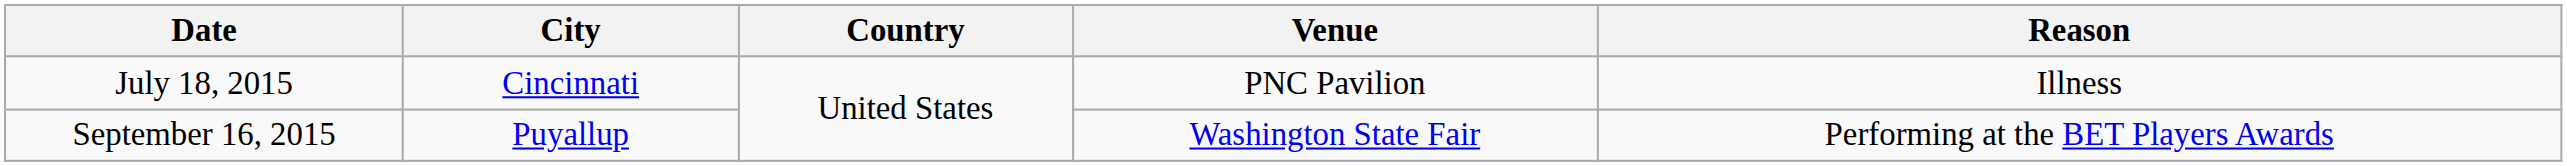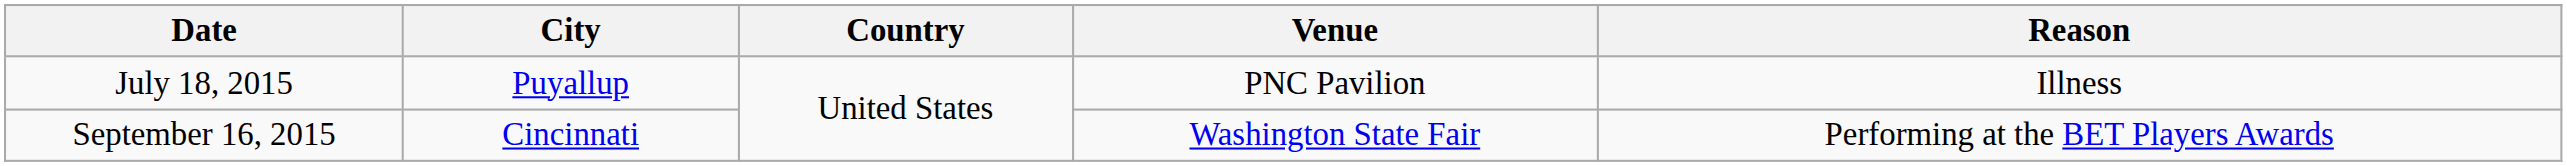 <table class="wikitable" style="text-align:center;">
 <tr>
 <th scope="col" style="width:12em;">Date</th>
 <th scope="col" style="width:10em;">City</th>
 <th scope="col" style="width:10em;">Country</th>
 <th scope="col" style="width:16em;">Venue</th>
 <th scope="col" style="width:30em;">Reason</th>
 </tr>
 <tr>
 <td>July 18, 2015</td>
-<td><a href='#'>Cincinnati</a></td>
+<td><a href='#'>Puyallup</a></td>
 <td rowspan="2">United States</td>
 <td>PNC Pavilion</td>
 <td>Illness</td>
 </tr>
 <tr>
 <td>September 16, 2015</td>
-<td><a href='#'>Puyallup</a></td>
+<td><a href='#'>Cincinnati</a></td>
 <td><a href='#'>Washington State Fair</a></td>
 <td>Performing at the <a href='#'>BET Players Awards</a></td>
 </tr>
 </table>
